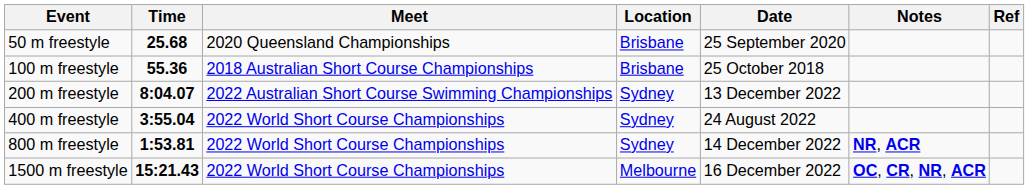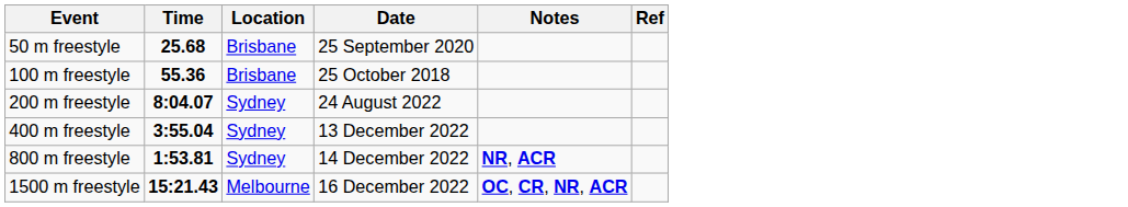 <table class="wikitable">
 <tr>
 <th>Event</th>
 <th>Time</th>
-<th>Meet</th>
 <th>Location</th>
 <th>Date</th>
 <th>Notes</th>
 <th>Ref</th>
 </tr>
 <tr>
 <td>50 m freestyle</td>
 <td style="text-align:center;"><strong>25.68</strong></td>
-<td>2020 Queensland Championships</td>
 <td><a href='#'>Brisbane</a></td>
 <td>25 September 2020</td>
 <td></td>
 <td style="text-align:center;"></td>
 </tr>
 <tr>
 <td>100 m freestyle</td>
 <td style="text-align:center;"><strong>55.36</strong></td>
-<td><a href='#'>2018 Australian Short Course Championships</a></td>
 <td><a href='#'>Brisbane</a></td>
 <td>25 October 2018</td>
 <td></td>
 <td style="text-align:center;"></td>
 </tr>
 <tr>
 <td>200 m freestyle</td>
 <td style="text-align:center;"><strong>8:04.07</strong></td>
-<td><a href='#'>2022 Australian Short Course Swimming Championships</a></td>
+<td><a href='#'>Sydney</a></td>
+<td>24 August 2022</td>
+<td></td>
+<td style="text-align:center;"></td>
+</tr>
+<tr>
+<td>400 m freestyle</td>
+<td style="text-align:center;"><strong>3:55.04</strong></td>
 <td><a href='#'>Sydney</a></td>
 <td>13 December 2022</td>
 <td></td>
 <td style="text-align:center;"></td>
 </tr>
 <tr>
-<td>400 m freestyle</td>
-<td style="text-align:center;"><strong>3:55.04</strong></td>
-<td><a href='#'>2022 World Short Course Championships</a></td>
-<td><a href='#'>Sydney</a></td>
-<td>24 August 2022</td>
-<td></td>
-<td style="text-align:center;"></td>
-</tr>
-<tr>
 <td>800 m freestyle</td>
 <td style="text-align:center;"><strong>1:53.81</strong></td>
-<td><a href='#'>2022 World Short Course Championships</a></td>
 <td><a href='#'>Sydney</a></td>
 <td>14 December 2022</td>
 <td><strong><a href='#'>NR</a></strong>, <strong><a href='#'>ACR</a></strong></td>
 <td style="text-align:center;"></td>
 </tr>
 <tr>
 <td>1500 m freestyle</td>
 <td style="text-align:center;"><strong>15:21.43</strong></td>
-<td><a href='#'>2022 World Short Course Championships</a></td>
 <td><a href='#'>Melbourne</a></td>
 <td>16 December 2022</td>
 <td><strong><a href='#'>OC</a></strong>, <strong><a href='#'>CR</a></strong>, <strong><a href='#'>NR</a></strong>, <strong><a href='#'>ACR</a></strong></td>
 <td style="text-align:center;"></td>
 </tr>
 </table>
